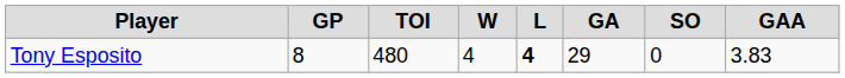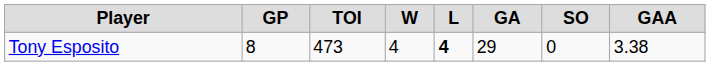 <table class="wikitable" width="50%">
 <tr align="center"  bgcolor="#dddddd">
 <td><strong>Player</strong></td>
 <td><strong>GP</strong></td>
 <td><strong>TOI</strong></td>
 <td><strong>W</strong></td>
 <td><strong>L</strong></td>
 <td><strong>GA</strong></td>
 <td><strong>SO</strong></td>
 <td><strong>GAA</strong></td>
 </tr>
 <tr>
 <td><a href='#'>Tony Esposito</a></td>
 <td>8</td>
-<td>480</td>
+<td>473</td>
 <td>4</td>
 <td><strong>4</strong></td>
 <td>29</td>
 <td>0</td>
-<td>3.83</td>
+<td>3.38</td>
 </tr>
 </table>
